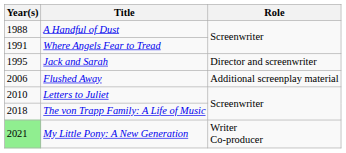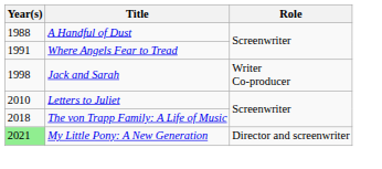 <table class="wikitable sortable">
 <tr>
 <th>Year(s)</th>
 <th>Title</th>
 <th>Role</th>
 </tr>
 <tr>
 <td>1988</td>
 <td><em><a href='#'>A Handful of Dust</a></em></td>
 <td rowspan="2">Screenwriter</td>
 </tr>
 <tr>
 <td>1991</td>
 <td><em><a href='#'>Where Angels Fear to Tread</a></em></td>
 </tr>
 <tr>
-<td>1995</td>
+<td>1998</td>
 <td><em><a href='#'>Jack and Sarah</a></em></td>
-<td>Director and screenwriter</td>
-</tr>
-<tr>
-<td>2006</td>
-<td><em><a href='#'>Flushed Away</a></em></td>
-<td>Additional screenplay material</td>
+<td>Writer<br>Co-producer</td>
 </tr>
 <tr>
 <td>2010</td>
 <td><em><a href='#'>Letters to Juliet</a></em></td>
 <td rowspan="2">Screenwriter</td>
 </tr>
 <tr>
 <td>2018</td>
 <td><a href='#'><em>The von Trapp Family: A Life of Music</em></a></td>
 </tr>
 <tr>
 <td style="background: lightgreen;">2021</td>
 <td><em><a href='#'>My Little Pony: A New Generation</a></em></td>
-<td>Writer<br>Co-producer</td>
+<td>Director and screenwriter</td>
 </tr>
 </table>
